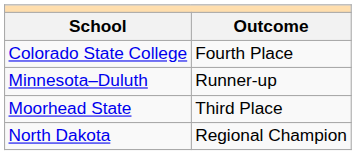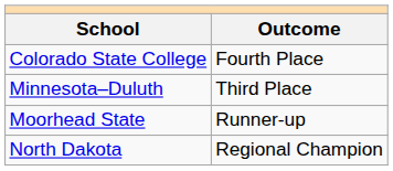 <table class="wikitable" style="float:left; margin-right:1em;">
 <tr>
 <th colspan="3" style="background:#ffdead;"></th>
 </tr>
 <tr>
 <th>School</th>
 <th>Outcome</th>
 </tr>
 <tr>
 <td><a href='#'>Colorado State College</a></td>
 <td>Fourth Place</td>
 </tr>
 <tr>
 <td><a href='#'>Minnesota–Duluth</a></td>
-<td>Runner-up</td>
+<td>Third Place</td>
 </tr>
 <tr>
 <td><a href='#'>Moorhead State</a></td>
-<td>Third Place</td>
+<td>Runner-up</td>
 </tr>
 <tr>
 <td><a href='#'>North Dakota</a></td>
 <td>Regional Champion</td>
 </tr>
 </table>
